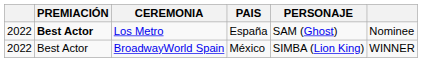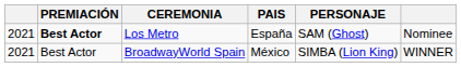 <table class="wikitable">
 <tr>
 <th></th>
 <th>PREMIACIÓN</th>
 <th>CEREMONIA</th>
 <th>PAIS</th>
 <th>PERSONAJE</th>
 <th></th>
 </tr>
 <tr>
-<td>2022</td>
+<td>2021</td>
 <td><strong>Best Actor</strong></td>
 <td><a href='#'>Los Metro</a></td>
 <td>España</td>
 <td>SAM (<a href='#'>Ghost</a>)</td>
 <td>Nominee </td>
 </tr>
 <tr>
-<td>2022</td>
+<td>2021</td>
 <td>Best Actor</td>
 <td><a href='#'>BroadwayWorld Spain</a></td>
 <td>México</td>
 <td>SIMBA (<a href='#'>Lion King</a>)</td>
 <td>WINNER</td>
 </tr>
 </table>
